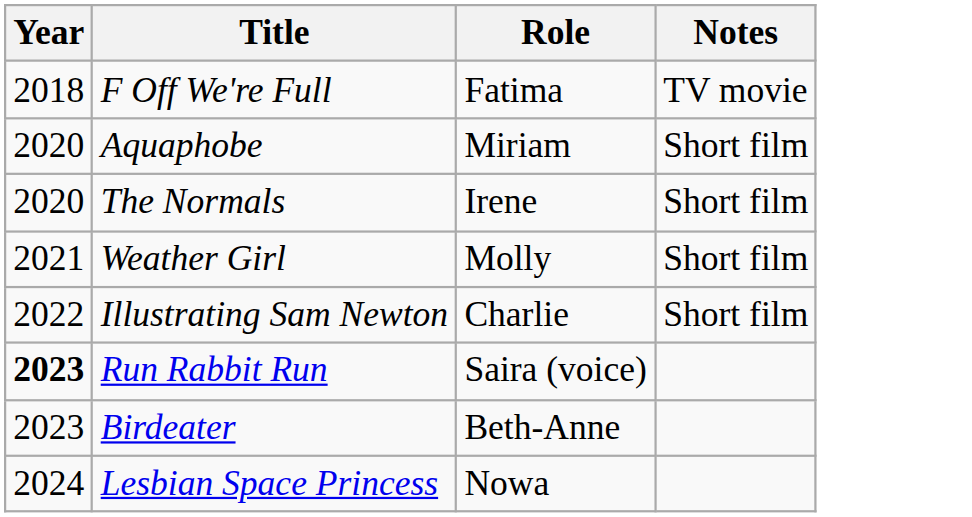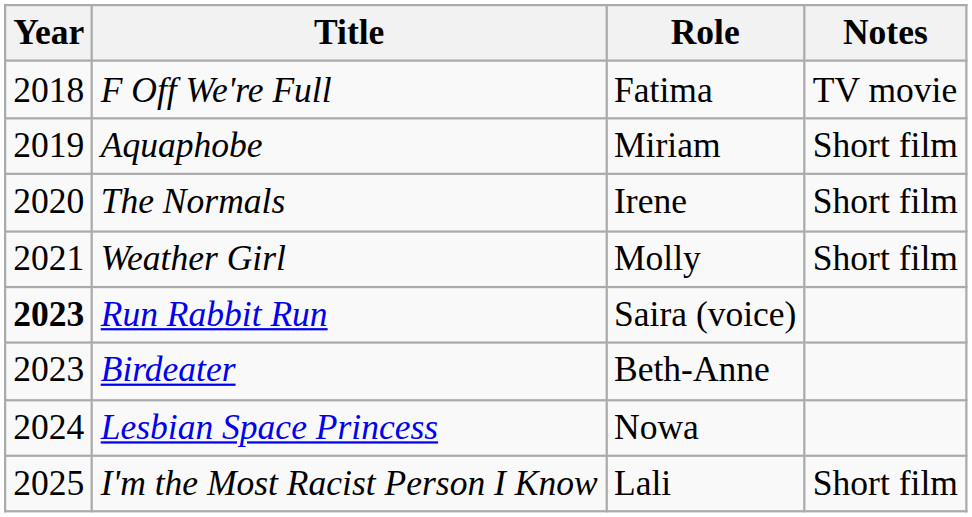 <table class="wikitable sortable">
 <tr>
 <th>Year</th>
 <th>Title</th>
 <th>Role</th>
 <th>Notes</th>
 </tr>
 <tr>
 <td>2018</td>
 <td><em>F Off We're Full</em></td>
 <td>Fatima</td>
 <td>TV movie</td>
 </tr>
 <tr>
-<td>2020</td>
+<td>2019</td>
 <td><em>Aquaphobe</em></td>
 <td>Miriam</td>
 <td>Short film</td>
 </tr>
 <tr>
 <td>2020</td>
 <td><em>The Normals</em></td>
 <td>Irene</td>
 <td>Short film</td>
 </tr>
 <tr>
 <td>2021</td>
 <td><em>Weather Girl</em></td>
 <td>Molly</td>
-<td>Short film</td>
-</tr>
-<tr>
-<td>2022</td>
-<td><em>Illustrating Sam Newton</em></td>
-<td>Charlie</td>
 <td>Short film</td>
 </tr>
 <tr>
 <td><strong>2023</strong></td>
 <td><em><a href='#'>Run Rabbit Run</a></em></td>
 <td>Saira (voice)</td>
 <td></td>
 </tr>
 <tr>
 <td>2023</td>
 <td><em><a href='#'>Birdeater</a></em></td>
 <td>Beth-Anne</td>
 <td></td>
 </tr>
 <tr>
 <td>2024</td>
 <td><em><a href='#'>Lesbian Space Princess</a></em></td>
 <td>Nowa</td>
 <td></td>
 </tr>
+<tr>
+<td>2025</td>
+<td><em>I'm the Most Racist Person I Know</em></td>
+<td>Lali</td>
+<td>Short film</td>
+</tr>
 </table>
